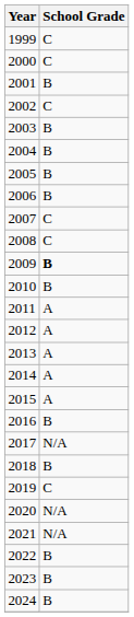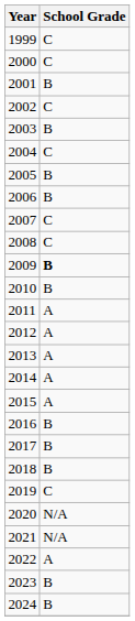 <table class="wikitable">
 <tr>
 <th>Year</th>
 <th>School Grade</th>
 </tr>
 <tr>
 <td>1999</td>
 <td>C</td>
 </tr>
 <tr>
 <td>2000</td>
 <td>C</td>
 </tr>
 <tr>
 <td>2001</td>
 <td>B</td>
 </tr>
 <tr>
 <td>2002</td>
 <td>C</td>
 </tr>
 <tr>
 <td>2003</td>
 <td>B</td>
 </tr>
 <tr>
 <td>2004</td>
-<td>B</td>
+<td>C</td>
 </tr>
 <tr>
 <td>2005</td>
 <td>B</td>
 </tr>
 <tr>
 <td>2006</td>
 <td>B</td>
 </tr>
 <tr>
 <td>2007</td>
 <td>C</td>
 </tr>
 <tr>
 <td>2008</td>
 <td>C</td>
 </tr>
 <tr>
 <td>2009</td>
 <td><strong>B</strong></td>
 </tr>
 <tr>
 <td>2010</td>
 <td>B</td>
 </tr>
 <tr>
 <td>2011</td>
 <td>A</td>
 </tr>
 <tr>
 <td>2012</td>
 <td>A</td>
 </tr>
 <tr>
 <td>2013</td>
 <td>A</td>
 </tr>
 <tr>
 <td>2014</td>
 <td>A</td>
 </tr>
 <tr>
 <td>2015</td>
 <td>A</td>
 </tr>
 <tr>
 <td>2016</td>
 <td>B</td>
 </tr>
 <tr>
 <td>2017</td>
-<td>N/A</td>
+<td>B</td>
 </tr>
 <tr>
 <td>2018</td>
 <td>B</td>
 </tr>
 <tr>
 <td>2019</td>
 <td>C</td>
 </tr>
 <tr>
 <td>2020</td>
 <td>N/A</td>
 </tr>
 <tr>
 <td>2021</td>
 <td>N/A</td>
 </tr>
 <tr>
 <td>2022</td>
-<td>B</td>
+<td>A</td>
 </tr>
 <tr>
 <td>2023</td>
 <td>B</td>
 </tr>
 <tr>
 <td>2024</td>
 <td>B</td>
 </tr>
 <tr>
 </tr>
 </table>
